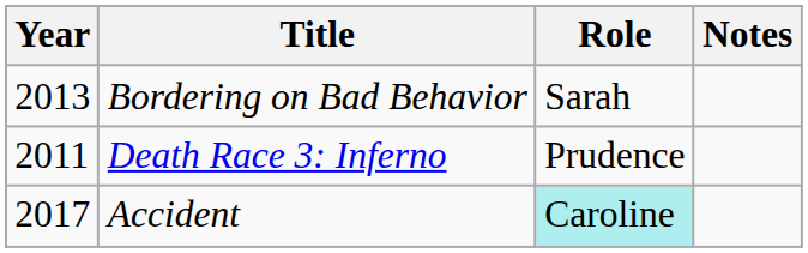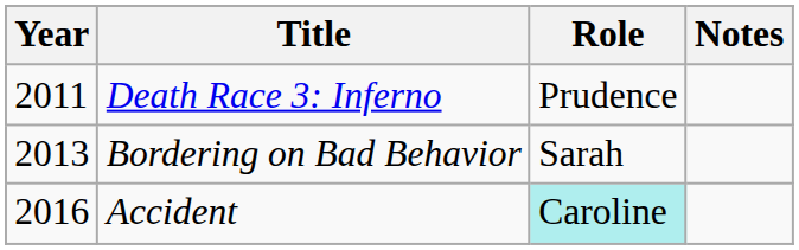 <table class="wikitable sortable">
 <tr>
 <th>Year</th>
 <th>Title</th>
 <th>Role</th>
 <th>Notes</th>
 </tr>
 <tr>
+<td>2011</td>
+<td><em><a href='#'>Death Race 3: Inferno</a></em></td>
+<td>Prudence</td>
+<td></td>
+</tr>
+<tr>
 <td>2013</td>
 <td><em>Bordering on Bad Behavior</em></td>
 <td>Sarah</td>
 <td></td>
 </tr>
 <tr>
-<td>2011</td>
-<td><em><a href='#'>Death Race 3: Inferno</a></em></td>
-<td>Prudence</td>
-<td></td>
-</tr>
-<tr>
-<td>2017</td>
+<td>2016</td>
 <td><em>Accident</em></td>
 <td style="background: paleturquoise;">Caroline</td>
 <td></td>
 </tr>
 </table>
